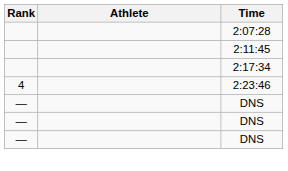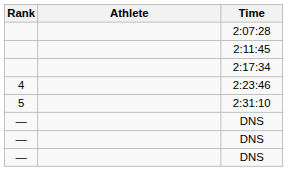 <table class=wikitable style="text-align:center">
 <tr>
 <th width=40>Rank</th>
 <th width=250>Athlete</th>
 <th width=80>Time</th>
 </tr>
 <tr>
 <td></td>
 <td align=left></td>
 <td>2:07:28</td>
 </tr>
 <tr>
 <td></td>
 <td align=left></td>
 <td>2:11:45</td>
 </tr>
 <tr>
 <td></td>
 <td align=left></td>
 <td>2:17:34</td>
 </tr>
 <tr>
 <td>4</td>
 <td align=left></td>
 <td>2:23:46</td>
 </tr>
 <tr>
+<td>5</td>
+<td align=left></td>
+<td>2:31:10</td>
+</tr>
+<tr>
 <td>—</td>
 <td align=left></td>
 <td>DNS</td>
 </tr>
 <tr>
 <td>—</td>
 <td align=left></td>
 <td>DNS</td>
 </tr>
 <tr>
 <td>—</td>
 <td align=left></td>
 <td>DNS</td>
 </tr>
 </table>
